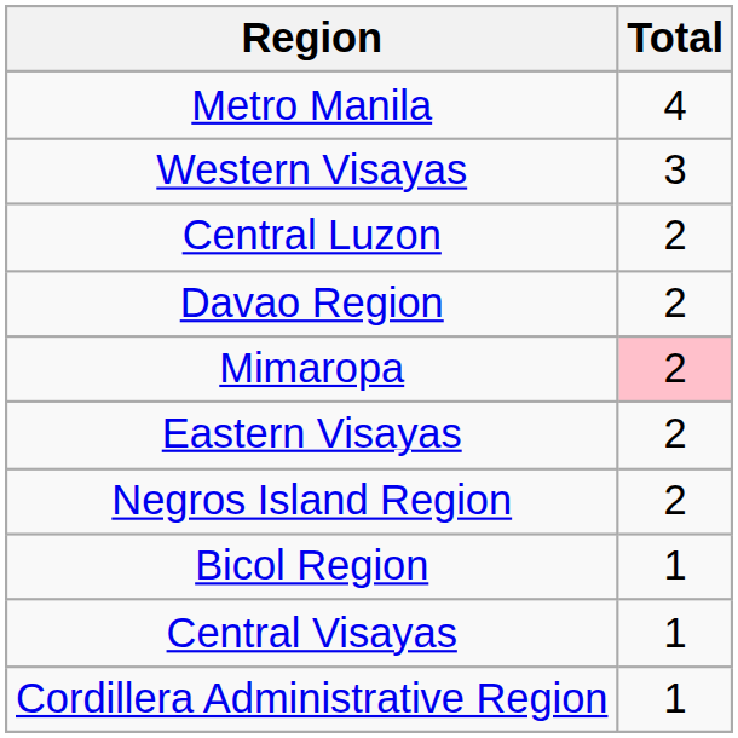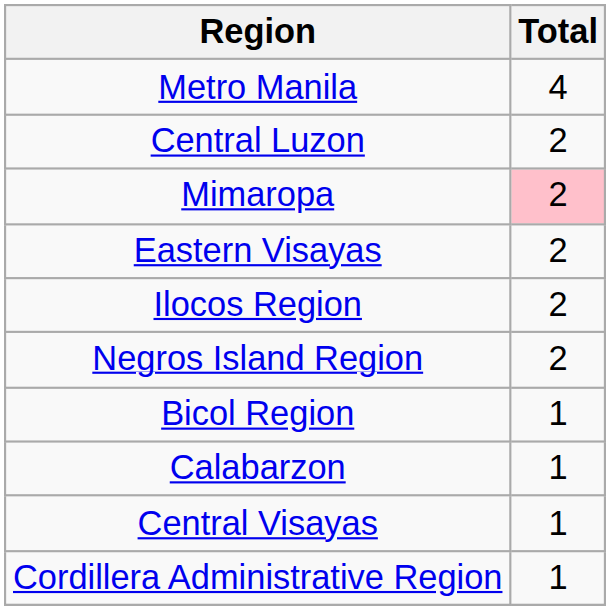 <table class="wikitable" style="text-align:center">
 <tr>
 <th>Region</th>
 <th>Total</th>
 </tr>
 <tr>
 <td><a href='#'>Metro Manila</a></td>
 <td>4</td>
 </tr>
 <tr>
-<td><a href='#'>Western Visayas</a></td>
-<td>3</td>
-</tr>
-<tr>
 <td><a href='#'>Central Luzon</a></td>
-<td>2</td>
-</tr>
-<tr>
-<td><a href='#'>Davao Region</a></td>
 <td>2</td>
 </tr>
 <tr>
 <td><a href='#'>Mimaropa</a></td>
 <td style="background: pink;">2</td>
 </tr>
 <tr>
 <td><a href='#'>Eastern Visayas</a></td>
 <td>2</td>
 </tr>
 <tr>
+<td><a href='#'>Ilocos Region</a></td>
+<td>2</td>
+</tr>
+<tr>
 <td><a href='#'>Negros Island Region</a></td>
 <td>2</td>
 </tr>
 <tr>
 <td><a href='#'>Bicol Region</a></td>
+<td>1</td>
+</tr>
+<tr>
+<td><a href='#'>Calabarzon</a></td>
 <td>1</td>
 </tr>
 <tr>
 <td><a href='#'>Central Visayas</a></td>
 <td>1</td>
 </tr>
 <tr>
 <td><a href='#'>Cordillera Administrative Region</a></td>
 <td>1</td>
 </tr>
 <tr>
 </tr>
 </table>
